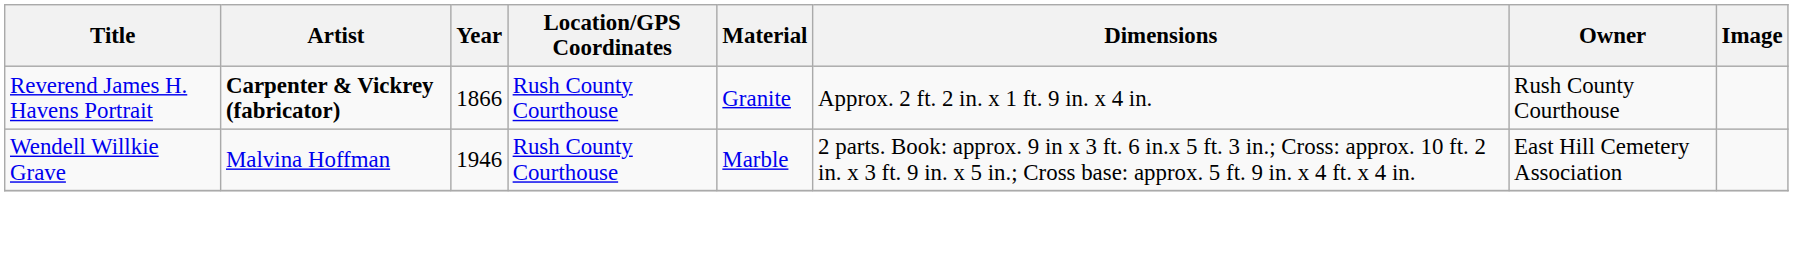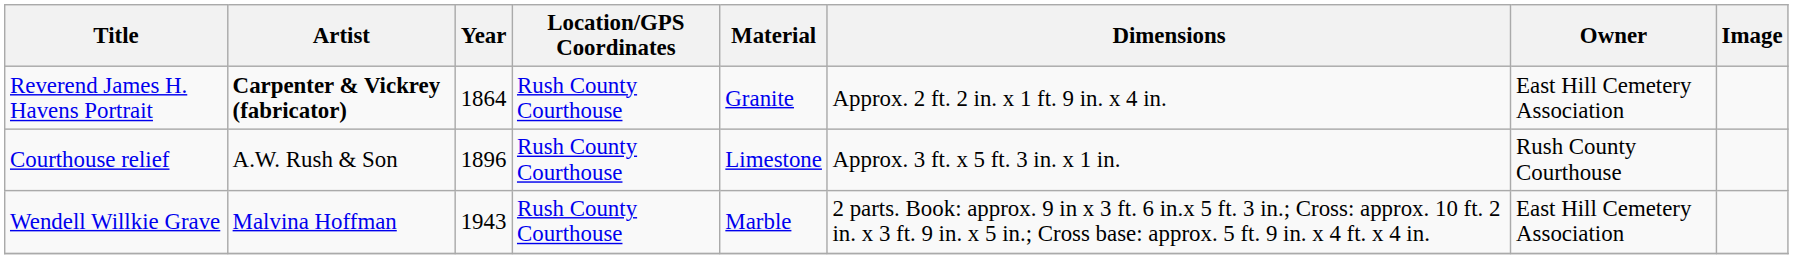 <table class="wikitable sortable">
 <tr>
 <th>Title</th>
 <th>Artist</th>
 <th>Year</th>
 <th>Location/GPS Coordinates</th>
 <th>Material</th>
 <th>Dimensions</th>
 <th>Owner</th>
 <th>Image</th>
 </tr>
 <tr>
 <td><a href='#'>Reverend James H. Havens Portrait</a></td>
 <td><strong>Carpenter & Vickrey (fabricator)</strong></td>
-<td>1866</td>
+<td>1864</td>
 <td><a href='#'>Rush County Courthouse</a></td>
 <td><a href='#'>Granite</a></td>
 <td>Approx. 2 ft. 2 in. x 1 ft. 9 in. x 4 in.</td>
+<td>East Hill Cemetery Association</td>
+<td></td>
+</tr>
+<tr>
+<td><a href='#'>Courthouse relief</a></td>
+<td>A.W. Rush & Son</td>
+<td>1896</td>
+<td><a href='#'>Rush County Courthouse</a></td>
+<td><a href='#'>Limestone</a></td>
+<td>Approx.  3 ft. x 5 ft. 3 in. x 1 in.</td>
 <td>Rush County Courthouse</td>
 <td></td>
 </tr>
 <tr>
 <td><a href='#'>Wendell Willkie Grave</a></td>
 <td><a href='#'>Malvina Hoffman</a></td>
-<td>1946</td>
+<td>1943</td>
 <td><a href='#'>Rush County Courthouse</a></td>
 <td><a href='#'>Marble</a></td>
 <td>2 parts. Book: approx. 9 in x 3 ft. 6 in.x 5 ft. 3 in.; Cross: approx. 10 ft. 2 in. x 3 ft. 9 in. x 5 in.; Cross base: approx. 5 ft. 9 in. x 4 ft. x 4 in.</td>
 <td>East Hill Cemetery Association</td>
 <td></td>
 </tr>
 <tr>
 </tr>
 </table>
